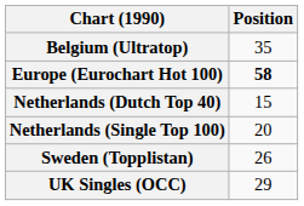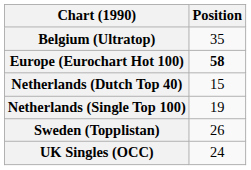 <table class="wikitable sortable plainrowheaders" style="text-align:center">
 <tr>
 <th>Chart (1990)</th>
 <th>Position</th>
 </tr>
 <tr>
 <th scope="row">Belgium (Ultratop)</th>
 <td>35</td>
 </tr>
 <tr>
 <th scope="row">Europe (Eurochart Hot 100)</th>
 <td><strong>58</strong></td>
 </tr>
 <tr>
 <th scope="row">Netherlands (Dutch Top 40)</th>
 <td>15</td>
 </tr>
 <tr>
 <th scope="row">Netherlands (Single Top 100)</th>
-<td>20</td>
+<td>19</td>
 </tr>
 <tr>
 <th scope="row">Sweden (Topplistan)</th>
 <td>26</td>
 </tr>
 <tr>
 <th scope="row">UK Singles (OCC)</th>
-<td>29</td>
+<td>24</td>
 </tr>
 </table>
